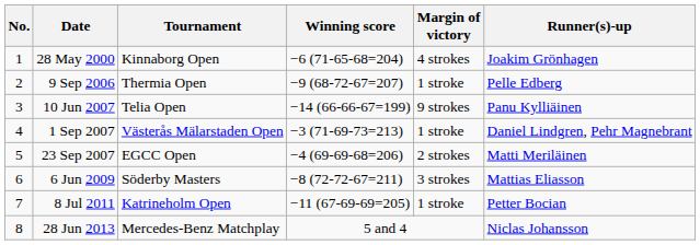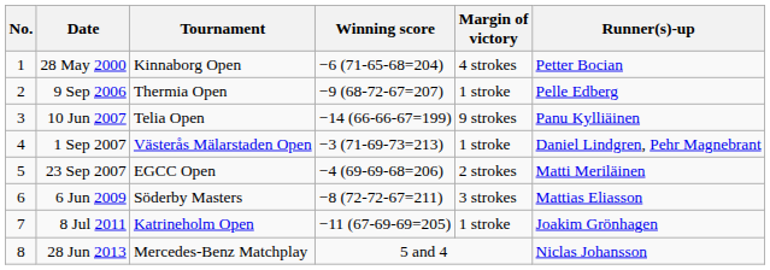 <table class="wikitable" style="font-size:95%;">
 <tr>
 <th>No.</th>
 <th>Date</th>
 <th>Tournament</th>
 <th>Winning score</th>
 <th>Margin of<br>victory</th>
 <th>Runner(s)-up</th>
 </tr>
 <tr>
 <td align=center>1</td>
 <td align=right>28 May <a href='#'>2000</a></td>
 <td>Kinnaborg Open</td>
 <td>−6 (71-65-68=204)</td>
 <td>4 strokes</td>
-<td> <a href='#'>Joakim Grönhagen</a></td>
+<td> <a href='#'>Petter Bocian</a></td>
 </tr>
 <tr>
 <td align=center>2</td>
 <td align=right>9 Sep <a href='#'>2006</a></td>
 <td>Thermia Open</td>
 <td>−9 (68-72-67=207)</td>
 <td>1 stroke</td>
 <td> <a href='#'>Pelle Edberg</a></td>
 </tr>
 <tr>
 <td align=center>3</td>
 <td align=right>10 Jun <a href='#'>2007</a></td>
 <td>Telia Open</td>
 <td>−14 (66-66-67=199)</td>
 <td>9 strokes</td>
 <td> <a href='#'>Panu Kylliäinen</a></td>
 </tr>
 <tr>
 <td align=center>4</td>
 <td align=right>1 Sep 2007</td>
 <td><a href='#'>Västerås Mälarstaden Open</a></td>
 <td>−3 (71-69-73=213)</td>
 <td>1 stroke</td>
 <td> <a href='#'>Daniel Lindgren</a>,  <a href='#'>Pehr Magnebrant</a></td>
 </tr>
 <tr>
 <td align=center>5</td>
 <td align=right>23 Sep 2007</td>
 <td>EGCC Open</td>
 <td>−4 (69-69-68=206)</td>
 <td>2 strokes</td>
 <td> <a href='#'>Matti Meriläinen</a></td>
 </tr>
 <tr>
 <td align=center>6</td>
 <td align=right>6 Jun <a href='#'>2009</a></td>
 <td>Söderby Masters</td>
 <td>−8 (72-72-67=211)</td>
 <td>3 strokes</td>
 <td> <a href='#'>Mattias Eliasson</a></td>
 </tr>
 <tr>
 <td align=center>7</td>
 <td align=right>8 Jul <a href='#'>2011</a></td>
 <td><a href='#'>Katrineholm Open</a></td>
 <td>−11 (67-69-69=205)</td>
 <td>1 stroke</td>
-<td> <a href='#'>Petter Bocian</a></td>
+<td> <a href='#'>Joakim Grönhagen</a></td>
 </tr>
 <tr>
 <td align=center>8</td>
 <td align=right>28 Jun <a href='#'>2013</a></td>
 <td>Mercedes-Benz Matchplay</td>
 <td colspan=2 align=center>5 and 4</td>
 <td> <a href='#'>Niclas Johansson</a></td>
 </tr>
 </table>
